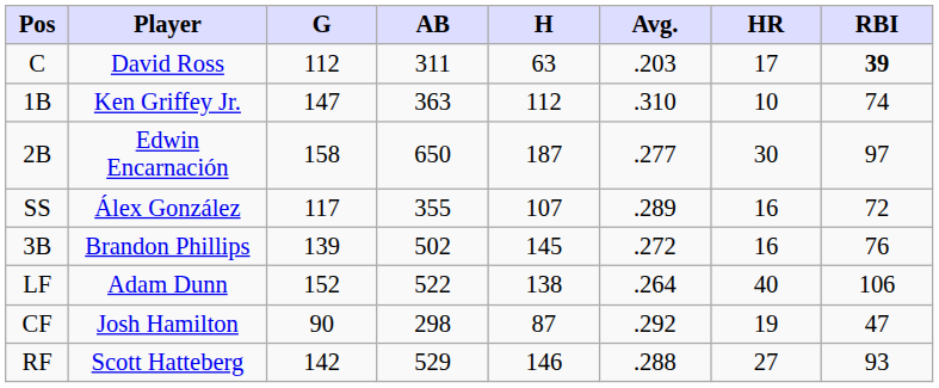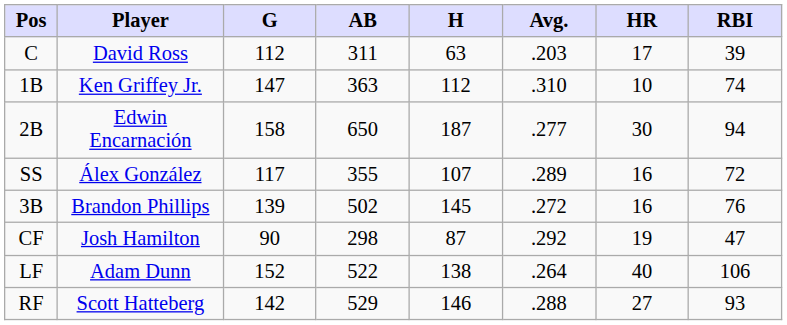 <table class="wikitable sortable">
 <tr>
 <th style="background:#ddf; width:5%;">Pos</th>
 <th style="background:#ddf; width:16%;">Player</th>
 <th style="background:#ddf; width:9%;">G</th>
 <th style="background:#ddf; width:9%;">AB</th>
 <th style="background:#ddf; width:9%;">H</th>
 <th style="background:#ddf; width:9%;">Avg.</th>
 <th style="background:#ddf; width:9%;">HR</th>
 <th style="background:#ddf; width:9%;">RBI</th>
 </tr>
 <tr align=center>
 <td>C</td>
 <td><a href='#'>David Ross</a></td>
 <td>112</td>
 <td>311</td>
 <td>63</td>
 <td>.203</td>
 <td>17</td>
-<td><strong>39</strong></td>
+<td>39</td>
 </tr>
 <tr align=center>
 <td>1B</td>
 <td><a href='#'>Ken Griffey Jr.</a></td>
 <td>147</td>
 <td>363</td>
 <td>112</td>
 <td>.310</td>
 <td>10</td>
 <td>74</td>
 </tr>
 <tr align=center>
 <td>2B</td>
 <td><a href='#'>Edwin Encarnación</a></td>
 <td>158</td>
 <td>650</td>
 <td>187</td>
 <td>.277</td>
 <td>30</td>
-<td>97</td>
+<td>94</td>
 </tr>
 <tr align=center>
 <td>SS</td>
 <td><a href='#'>Álex González</a></td>
 <td>117</td>
 <td>355</td>
 <td>107</td>
 <td>.289</td>
 <td>16</td>
 <td>72</td>
 </tr>
 <tr align=center>
 <td>3B</td>
 <td><a href='#'>Brandon Phillips</a></td>
 <td>139</td>
 <td>502</td>
 <td>145</td>
 <td>.272</td>
 <td>16</td>
 <td>76</td>
 </tr>
 <tr align=center>
+<td>CF</td>
+<td><a href='#'>Josh Hamilton</a></td>
+<td>90</td>
+<td>298</td>
+<td>87</td>
+<td>.292</td>
+<td>19</td>
+<td>47</td>
+</tr>
+<tr align=center>
 <td>LF</td>
 <td><a href='#'>Adam Dunn</a></td>
 <td>152</td>
 <td>522</td>
 <td>138</td>
 <td>.264</td>
 <td>40</td>
 <td>106</td>
-</tr>
-<tr align=center>
-<td>CF</td>
-<td><a href='#'>Josh Hamilton</a></td>
-<td>90</td>
-<td>298</td>
-<td>87</td>
-<td>.292</td>
-<td>19</td>
-<td>47</td>
 </tr>
 <tr align=center>
 <td>RF</td>
 <td><a href='#'>Scott Hatteberg</a></td>
 <td>142</td>
 <td>529</td>
 <td>146</td>
 <td>.288</td>
 <td>27</td>
 <td>93</td>
 </tr>
 </table>
